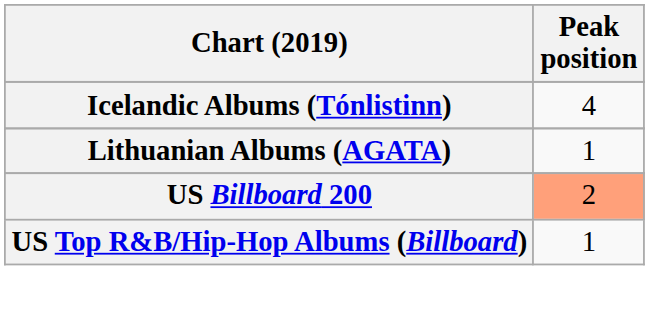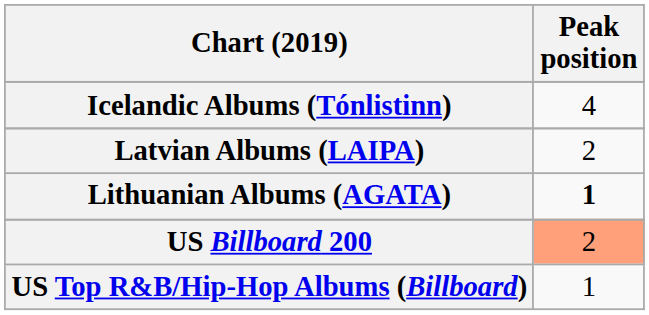 <table class="wikitable sortable plainrowheaders" style="text-align:center">
 <tr>
 <th scope="col">Chart (2019)</th>
 <th scope="col">Peak<br>position</th>
 </tr>
 <tr>
 </tr>
 <tr>
 </tr>
 <tr>
 </tr>
 <tr>
 </tr>
 <tr>
 </tr>
 <tr>
 </tr>
 <tr>
 </tr>
 <tr>
 </tr>
 <tr>
 </tr>
 <tr>
 <th scope="row">Icelandic Albums (<a href='#'>Tónlistinn</a>)</th>
 <td>4</td>
 </tr>
 <tr>
 </tr>
 <tr>
 </tr>
 <tr>
+<th scope="row">Latvian Albums (<a href='#'>LAIPA</a>)</th>
+<td>2</td>
+</tr>
+<tr>
 <th scope="row">Lithuanian Albums (<a href='#'>AGATA</a>)</th>
-<td>1</td>
+<td><strong>1</strong></td>
 </tr>
 <tr>
 </tr>
 <tr>
 </tr>
 <tr>
 </tr>
 <tr>
 </tr>
 <tr>
 <th scope="row">US <a href='#'><em>Billboard</em> 200</a></th>
 <td style="background: lightsalmon;">2</td>
 </tr>
 <tr>
 <th scope="row">US <a href='#'>Top R&B/Hip-Hop Albums</a> (<em><a href='#'>Billboard</a></em>)</th>
 <td>1</td>
 </tr>
 </table>
